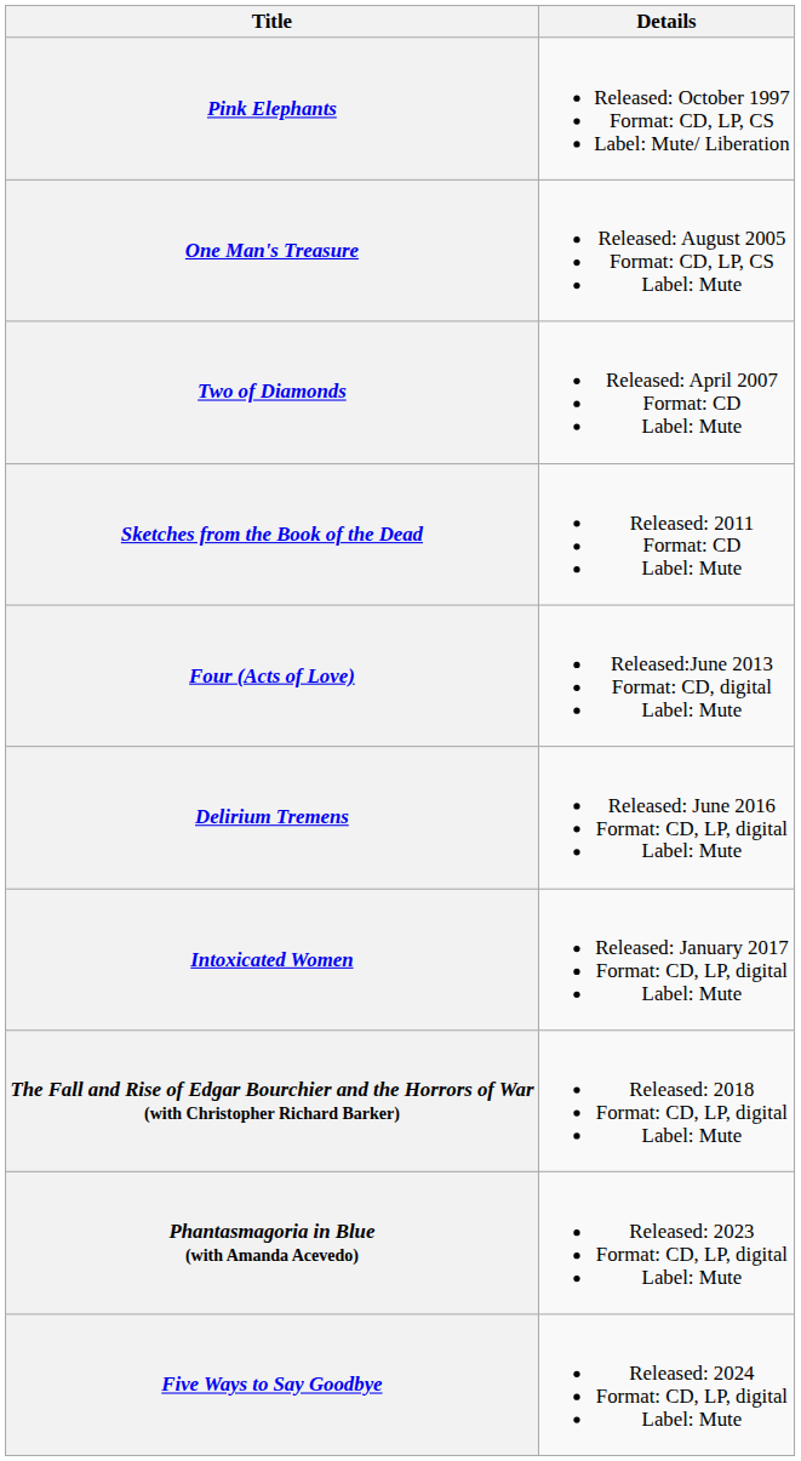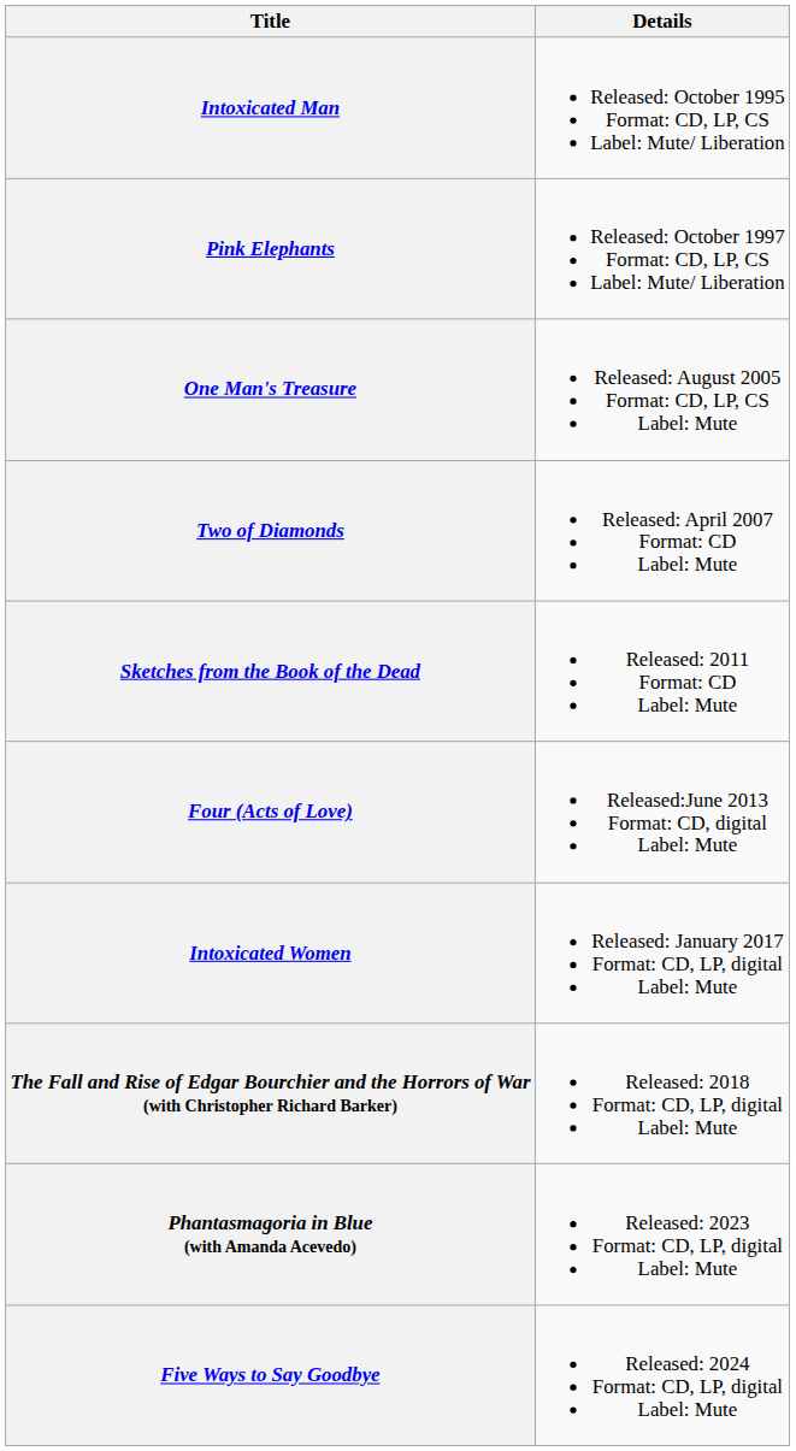 <table class="wikitable plainrowheaders" style="text-align:center;" border="1">
 <tr>
 <th>Title</th>
 <th>Details</th>
+</tr>
+<tr>
+<th scope="row"><em><a href='#'>Intoxicated Man</a></em></th>
+<td><br><ul><li>Released: October 1995</li><li>Format: CD, LP, CS</li><li>Label: Mute/ Liberation</li></ul></td>
 </tr>
 <tr>
 <th scope="row"><em><a href='#'>Pink Elephants</a></em></th>
 <td><br><ul><li>Released: October 1997</li><li>Format: CD, LP, CS</li><li>Label: Mute/ Liberation</li></ul></td>
 </tr>
 <tr>
 <th scope="row"><em><a href='#'>One Man's Treasure</a></em></th>
 <td><br><ul><li>Released: August 2005</li><li>Format: CD, LP, CS</li><li>Label: Mute</li></ul></td>
 </tr>
 <tr>
 <th scope="row"><em><a href='#'>Two of Diamonds</a></em></th>
 <td><br><ul><li>Released: April 2007</li><li>Format: CD</li><li>Label: Mute</li></ul></td>
 </tr>
 <tr>
 <th scope="row"><em><a href='#'>Sketches from the Book of the Dead</a></em></th>
 <td><br><ul><li>Released: 2011</li><li>Format: CD</li><li>Label: Mute</li></ul></td>
 </tr>
 <tr>
 <th scope="row"><em><a href='#'>Four (Acts of Love)</a></em></th>
 <td><br><ul><li>Released:June 2013</li><li>Format: CD, digital</li><li>Label: Mute</li></ul></td>
 </tr>
 <tr>
-<th scope="row"><em><a href='#'>Delirium Tremens</a></em></th>
-<td><br><ul><li>Released: June 2016</li><li>Format: CD, LP, digital</li><li>Label: Mute</li></ul></td>
-</tr>
-<tr>
 <th scope="row"><em><a href='#'>Intoxicated Women</a></em></th>
 <td><br><ul><li>Released: January 2017</li><li>Format: CD, LP, digital</li><li>Label: Mute</li></ul></td>
 </tr>
 <tr>
 <th scope="row"><em>The Fall and Rise of Edgar Bourchier and the Horrors of War</em> <br> <small>(with Christopher Richard Barker)</small></th>
 <td><br><ul><li>Released: 2018</li><li>Format: CD, LP, digital</li><li>Label: Mute</li></ul></td>
 </tr>
 <tr>
 <th scope="row"><em>Phantasmagoria in Blue</em> <br> <small>(with Amanda Acevedo)</small></th>
 <td><br><ul><li>Released: 2023</li><li>Format: CD, LP, digital</li><li>Label: Mute</li></ul></td>
 </tr>
 <tr>
 <th scope="row"><em><a href='#'>Five Ways to Say Goodbye</a></em></th>
 <td><br><ul><li>Released: 2024</li><li>Format: CD, LP, digital</li><li>Label: Mute</li></ul></td>
 </tr>
 </table>
